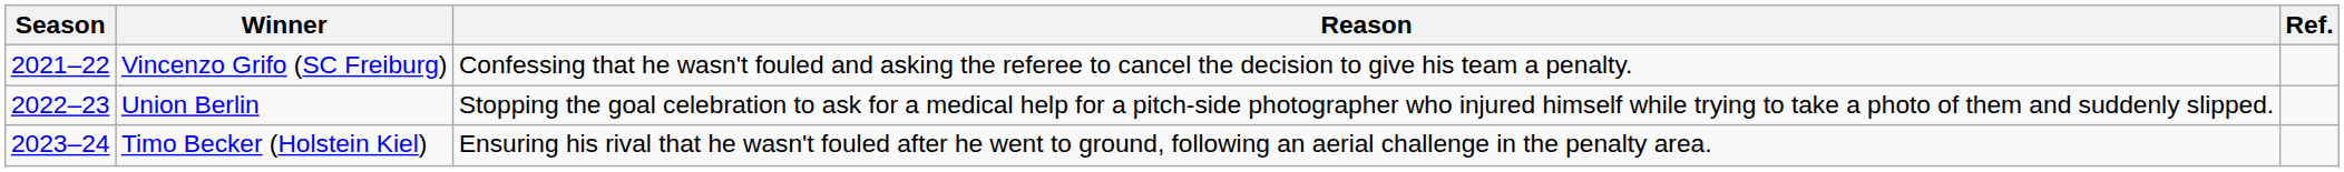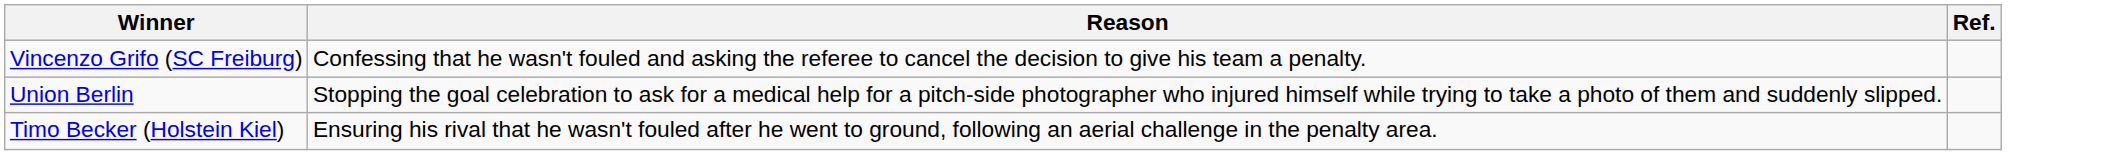 <table class="wikitable">
 <tr>
-<th>Season</th>
 <th>Winner</th>
 <th>Reason</th>
 <th>Ref.</th>
 </tr>
 <tr>
-<td><a href='#'>2021–22</a></td>
 <td> <a href='#'>Vincenzo Grifo</a> (<a href='#'>SC Freiburg</a>)</td>
 <td>Confessing that he wasn't fouled and asking the referee to cancel the decision to give his team a penalty.</td>
 <td></td>
 </tr>
 <tr>
-<td><a href='#'>2022–23</a></td>
 <td><a href='#'>Union Berlin</a></td>
 <td>Stopping the goal celebration to ask for a medical help for a pitch-side photographer who injured himself while trying to take a photo of them and suddenly slipped.</td>
 <td></td>
 </tr>
 <tr>
-<td><a href='#'>2023–24</a></td>
 <td> <a href='#'>Timo Becker</a> (<a href='#'>Holstein Kiel</a>)</td>
 <td>Ensuring his rival that he wasn't fouled after he went to ground, following an aerial challenge in the penalty area.</td>
 <td></td>
 </tr>
 </table>
